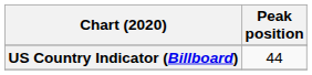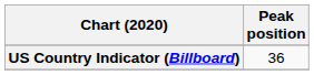 <table class="wikitable sortable plainrowheaders" style="text-align:center;">
 <tr>
 <th>Chart (2020)</th>
 <th>Peak <br> position</th>
 </tr>
 <tr>
 </tr>
 <tr>
 </tr>
 <tr>
 <th scope="row">US Country Indicator (<a href='#'><em>Billboard</em></a>)</th>
-<td style="text-align:center;">44</td>
+<td style="text-align:center;">36</td>
 </tr>
 <tr>
 </tr>
 </table>
